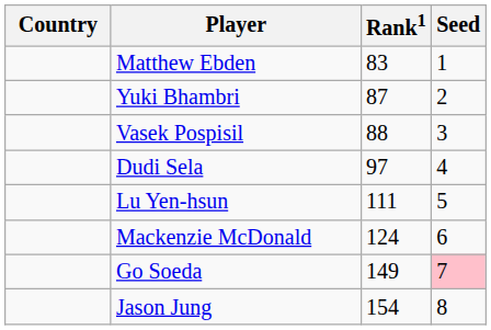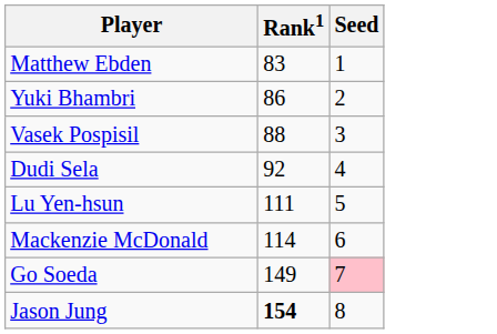 <table class="sortable wikitable">
 <tr>
-<th width="70">Country</th>
 <th width="175">Player</th>
 <th>Rank<sup>1</sup></th>
 <th>Seed</th>
 </tr>
 <tr>
-<td></td>
 <td><a href='#'>Matthew Ebden</a></td>
 <td>83</td>
 <td>1</td>
 </tr>
 <tr>
-<td></td>
 <td><a href='#'>Yuki Bhambri</a></td>
-<td>87</td>
+<td>86</td>
 <td>2</td>
 </tr>
 <tr>
-<td></td>
 <td><a href='#'>Vasek Pospisil</a></td>
 <td>88</td>
 <td>3</td>
 </tr>
 <tr>
-<td></td>
 <td><a href='#'>Dudi Sela</a></td>
-<td>97</td>
+<td>92</td>
 <td>4</td>
 </tr>
 <tr>
-<td></td>
 <td><a href='#'>Lu Yen-hsun</a></td>
 <td>111</td>
 <td>5</td>
 </tr>
 <tr>
-<td></td>
 <td><a href='#'>Mackenzie McDonald</a></td>
-<td>124</td>
+<td>114</td>
 <td>6</td>
 </tr>
 <tr>
-<td></td>
 <td><a href='#'>Go Soeda</a></td>
 <td>149</td>
 <td style="background: pink;">7</td>
 </tr>
 <tr>
-<td></td>
 <td><a href='#'>Jason Jung</a></td>
-<td>154</td>
+<td><strong>154</strong></td>
 <td>8</td>
 </tr>
 </table>
